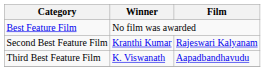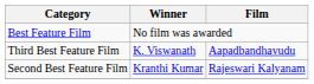 <table class="wikitable">
 <tr>
 <th>Category</th>
 <th>Winner</th>
 <th>Film</th>
 </tr>
 <tr>
 <td><a href='#'>Best Feature Film</a></td>
 <td colspan="2">No film was awarded</td>
 </tr>
 <tr>
+<td>Third Best Feature Film</td>
+<td><a href='#'>K. Viswanath</a></td>
+<td><a href='#'>Aapadbandhavudu</a></td>
+</tr>
+<tr>
 <td>Second Best Feature Film</td>
 <td><a href='#'>Kranthi Kumar</a></td>
 <td><a href='#'>Rajeswari Kalyanam</a></td>
 </tr>
 <tr>
-<td>Third Best Feature Film</td>
-<td><a href='#'>K. Viswanath</a></td>
-<td><a href='#'>Aapadbandhavudu</a></td>
-</tr>
-<tr>
 </tr>
 </table>
